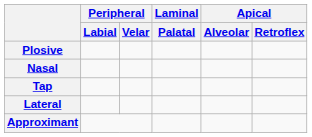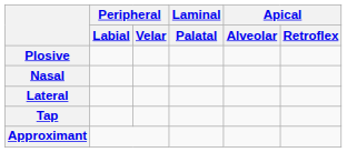 <table class="wikitable" style="text-align: center;">
 <tr>
 <th rowspan="2"></th>
 <th colspan="2"><a href='#'>Peripheral</a></th>
 <th><a href='#'>Laminal</a></th>
 <th colspan="2"><a href='#'>Apical</a></th>
 </tr>
 <tr>
 <th><a href='#'>Labial</a></th>
 <th><a href='#'>Velar</a></th>
 <th><a href='#'>Palatal</a></th>
 <th><a href='#'>Alveolar</a></th>
 <th><a href='#'>Retroflex</a></th>
 </tr>
 <tr>
 <th><a href='#'>Plosive</a></th>
 <td></td>
 <td></td>
 <td></td>
 <td></td>
 <td></td>
 </tr>
 <tr>
 <th><a href='#'>Nasal</a></th>
 <td></td>
 <td></td>
 <td></td>
 <td></td>
 <td></td>
 </tr>
 <tr>
-<th><a href='#'>Tap</a></th>
+<th><a href='#'>Lateral</a></th>
 <td></td>
 <td></td>
 <td></td>
 <td></td>
 <td></td>
 </tr>
 <tr>
-<th><a href='#'>Lateral</a></th>
+<th><a href='#'>Tap</a></th>
 <td></td>
 <td></td>
 <td></td>
 <td></td>
 <td></td>
 </tr>
 <tr>
 <th><a href='#'>Approximant</a></th>
 <td colspan="2"></td>
 <td></td>
 <td></td>
 <td></td>
 </tr>
 </table>
